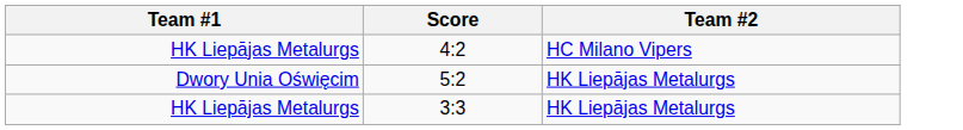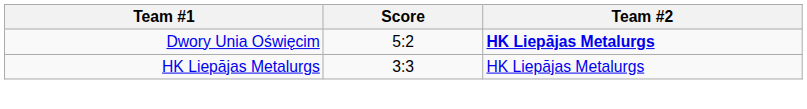 <table class="wikitable" style="text-align: center;">
 <tr>
 <th width=22%>Team #1</th>
 <th width=11%>Score</th>
 <th width=22%>Team #2</th>
 </tr>
 <tr>
-<td style="text-align: right;"><a href='#'>HK Liepājas Metalurgs</a> </td>
-<td>4:2</td>
-<td style="text-align: left;"> <a href='#'>HC Milano Vipers</a></td>
-</tr>
-<tr>
 <td style="text-align: right;"><a href='#'>Dwory Unia Oświęcim</a> </td>
 <td>5:2</td>
-<td style="text-align: left;"> <a href='#'>HK Liepājas Metalurgs</a></td>
+<td style="text-align: left;"><strong> <a href='#'>HK Liepājas Metalurgs</a></strong></td>
 </tr>
 <tr>
 <td style="text-align: right;"><a href='#'>HK Liepājas Metalurgs</a> </td>
 <td>3:3</td>
 <td style="text-align: left;"> <a href='#'>HK Liepājas Metalurgs</a></td>
 </tr>
 </table>
